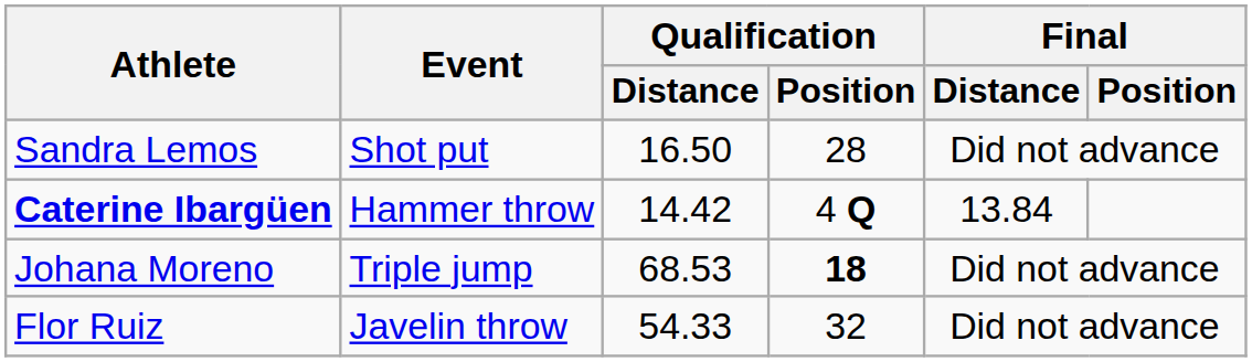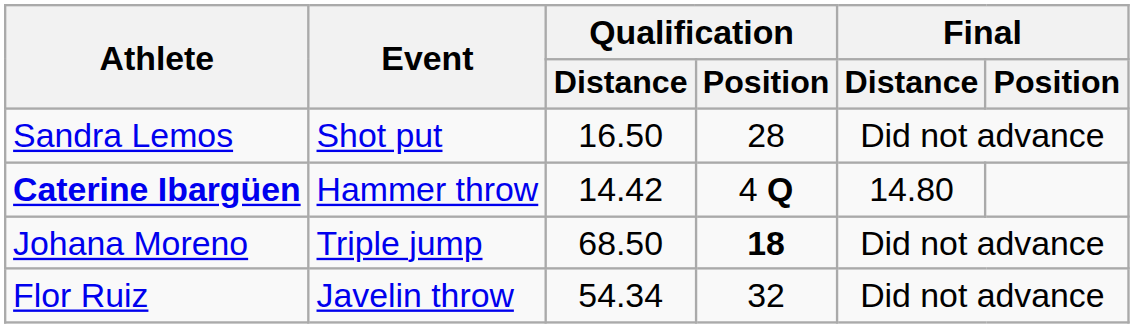 <table class=wikitable style="font-size:90%">
 <tr>
 <th rowspan="2">Athlete</th>
 <th rowspan="2">Event</th>
 <th colspan="2">Qualification</th>
 <th colspan="2">Final</th>
 </tr>
 <tr style="font-size:95%">
 <th>Distance</th>
 <th>Position</th>
 <th>Distance</th>
 <th>Position</th>
 </tr>
 <tr align=center>
 <td align=left><a href='#'>Sandra Lemos</a></td>
 <td align=left><a href='#'>Shot put</a></td>
 <td>16.50</td>
 <td>28</td>
 <td colspan=2>Did not advance</td>
 </tr>
 <tr align=center>
 <td align=left><strong><a href='#'>Caterine Ibargüen</a></strong></td>
 <td align=left><a href='#'>Hammer throw</a></td>
 <td>14.42</td>
 <td>4 <strong>Q</strong></td>
-<td>13.84</td>
+<td>14.80</td>
 <td></td>
 </tr>
 <tr align=center>
 <td align=left><a href='#'>Johana Moreno</a></td>
 <td align=left><a href='#'>Triple jump</a></td>
-<td>68.53</td>
+<td>68.50</td>
 <td><strong>18</strong></td>
 <td colspan=2>Did not advance</td>
 </tr>
 <tr align=center>
 <td align=left><a href='#'>Flor Ruiz</a></td>
 <td align=left><a href='#'>Javelin throw</a></td>
-<td>54.33</td>
+<td>54.34</td>
 <td>32</td>
 <td colspan=2>Did not advance</td>
 </tr>
 </table>
